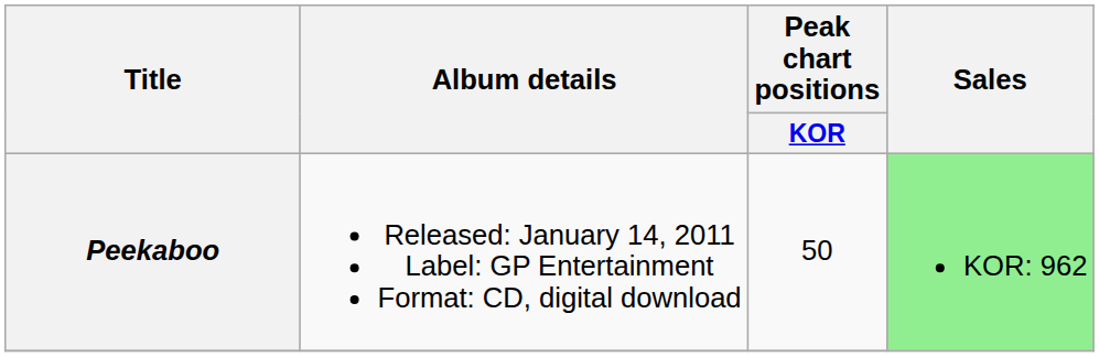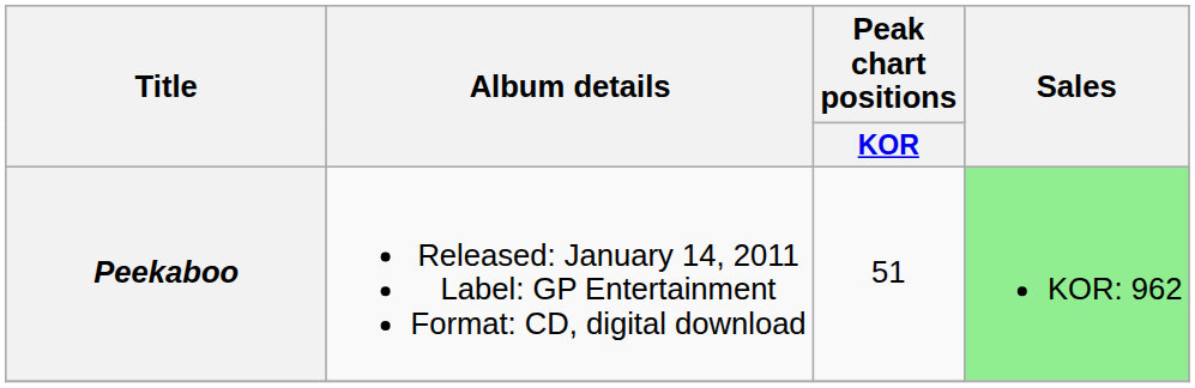 <table class="wikitable plainrowheaders" style="text-align:center;">
 <tr>
 <th scope="col" rowspan="2" style="width:10em;">Title</th>
 <th scope="col" rowspan="2">Album details</th>
 <th scope="col">Peak chart positions</th>
 <th scope="col" rowspan="2">Sales</th>
 </tr>
 <tr>
 <th scope="col" style="width:2.2em;font-size:90%;"><a href='#'>KOR</a><br></th>
 </tr>
 <tr>
 <th scope="row"><em>Peekaboo</em></th>
 <td><br><ul><li>Released: January 14, 2011</li><li>Label: GP Entertainment</li><li>Format: CD, digital download</li></ul></td>
-<td>50</td>
+<td>51</td>
 <td style="background: lightgreen;"><br><ul><li>KOR: 962</li></ul></td>
 </tr>
 <tr>
 </tr>
 </table>
